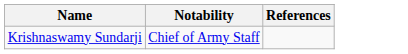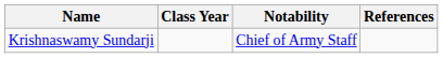 <table class="wikitable">
 <tr>
 <th>Name</th>
+<th>Class Year</th>
 <th>Notability</th>
 <th>References</th>
 </tr>
 <tr>
 <td><a href='#'>Krishnaswamy Sundarji</a></td>
+<td></td>
 <td><a href='#'>Chief of Army Staff</a></td>
 <td></td>
 </tr>
 </table>
